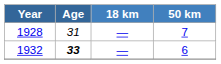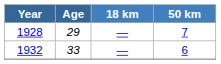 <table class="wikitable" style="font-size:95%; text-align:center; border:grey solid 1px; border-collapse:collapse; background:#ffffff;">
 <tr>
 <th style="background-color:#369; color:white; width:60px;"> Year </th>
 <th style="background-color:#369; color:white; width:40px;"> Age </th>
 <th style="background-color:#4180be; color:white; width:75px;"> 18 km </th>
 <th style="background-color:#4180be; color:white; width:75px;"> 50 km </th>
 </tr>
 <tr>
 <td><a href='#'>1928</a></td>
-<td><em>31</em></td>
+<td><em>29</em></td>
 <td><a href='#'>—</a></td>
 <td><a href='#'>7</a></td>
 </tr>
 <tr>
 <td><a href='#'>1932</a></td>
-<td><strong><em>33</em></strong></td>
+<td><em>33</em></td>
 <td><a href='#'>—</a></td>
 <td><a href='#'>6</a></td>
 </tr>
 <tr>
 </tr>
 </table>
